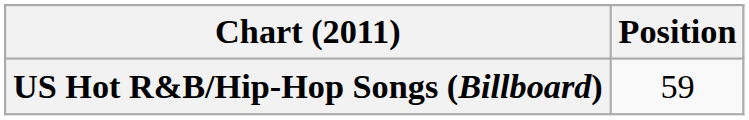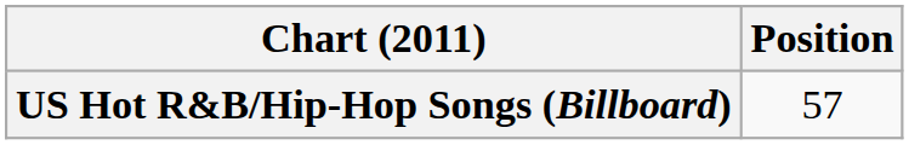 <table class="wikitable plainrowheaders" style="text-align:center">
 <tr>
 <th scope="col">Chart (2011)</th>
 <th scope="col">Position</th>
 </tr>
 <tr>
 <th scope="row">US Hot R&B/Hip-Hop Songs (<em>Billboard</em>)</th>
-<td>59</td>
+<td>57</td>
 </tr>
 </table>
